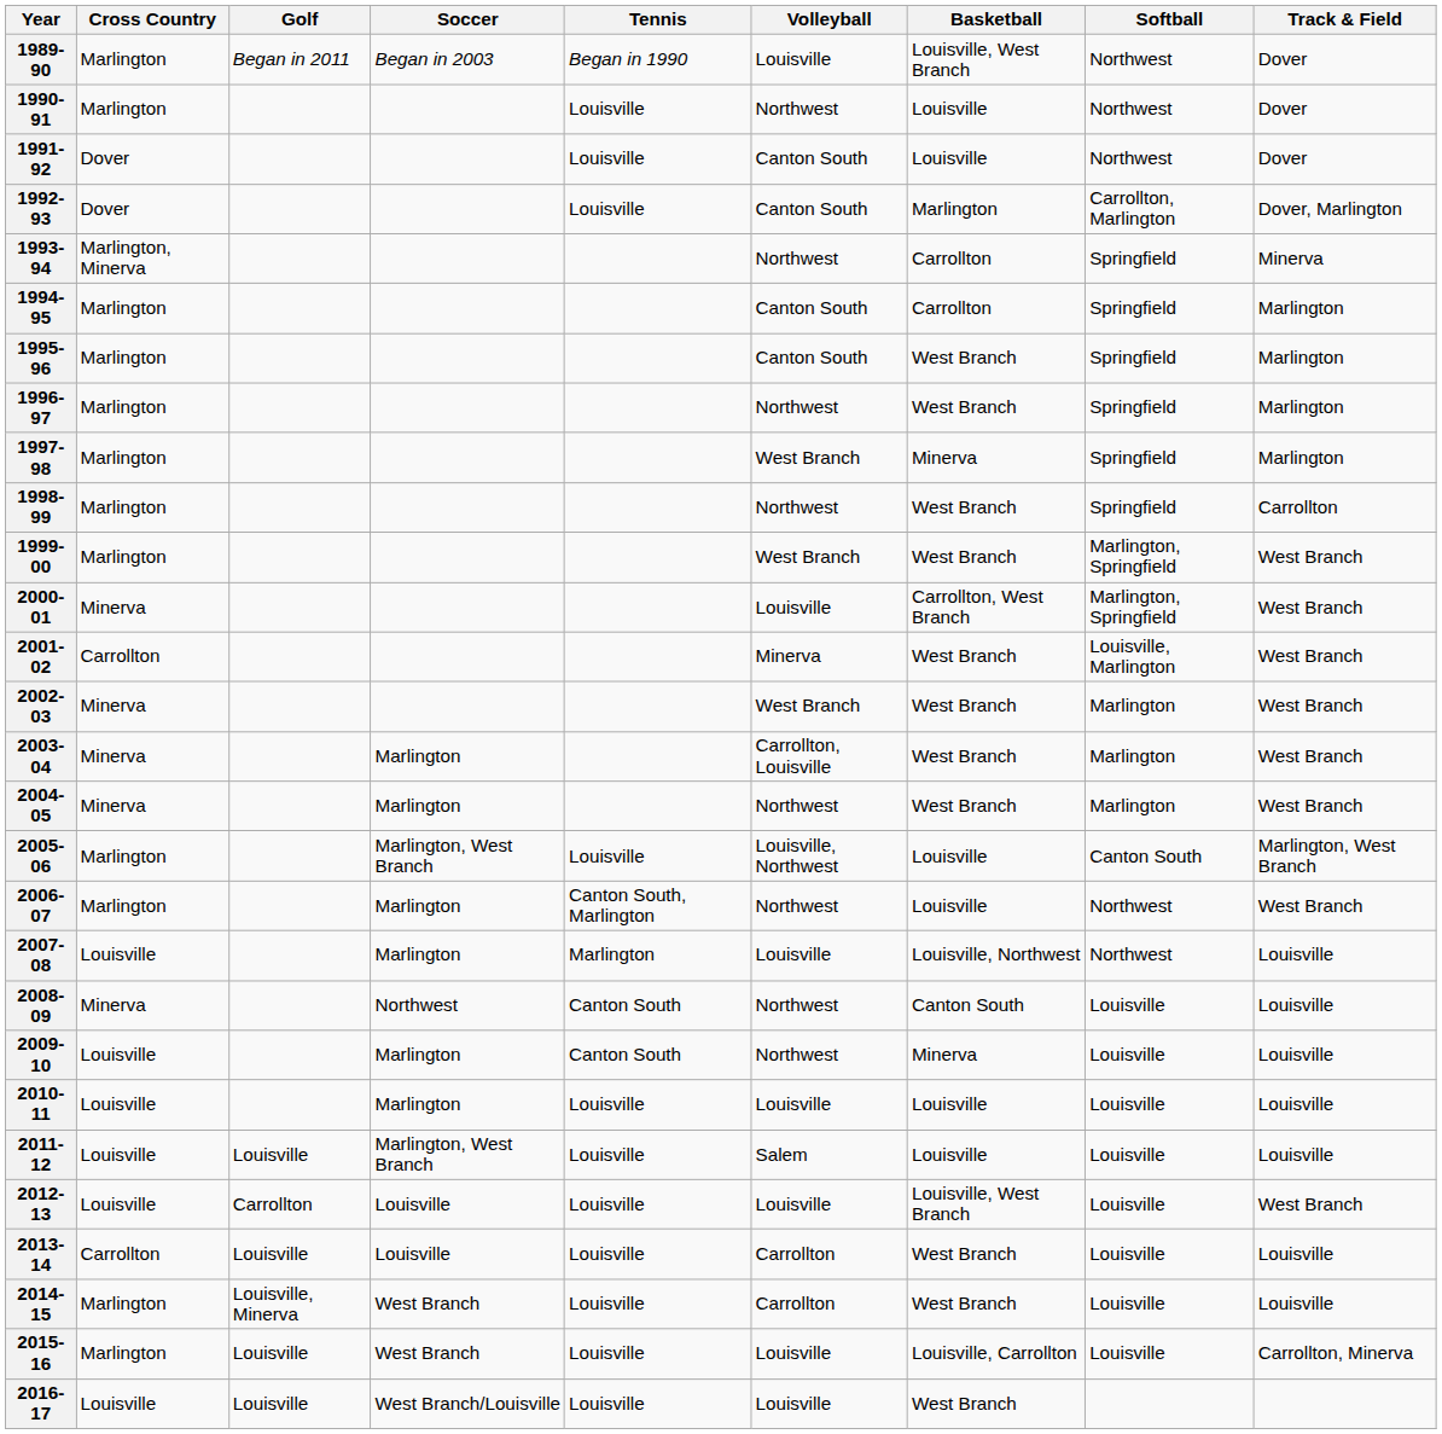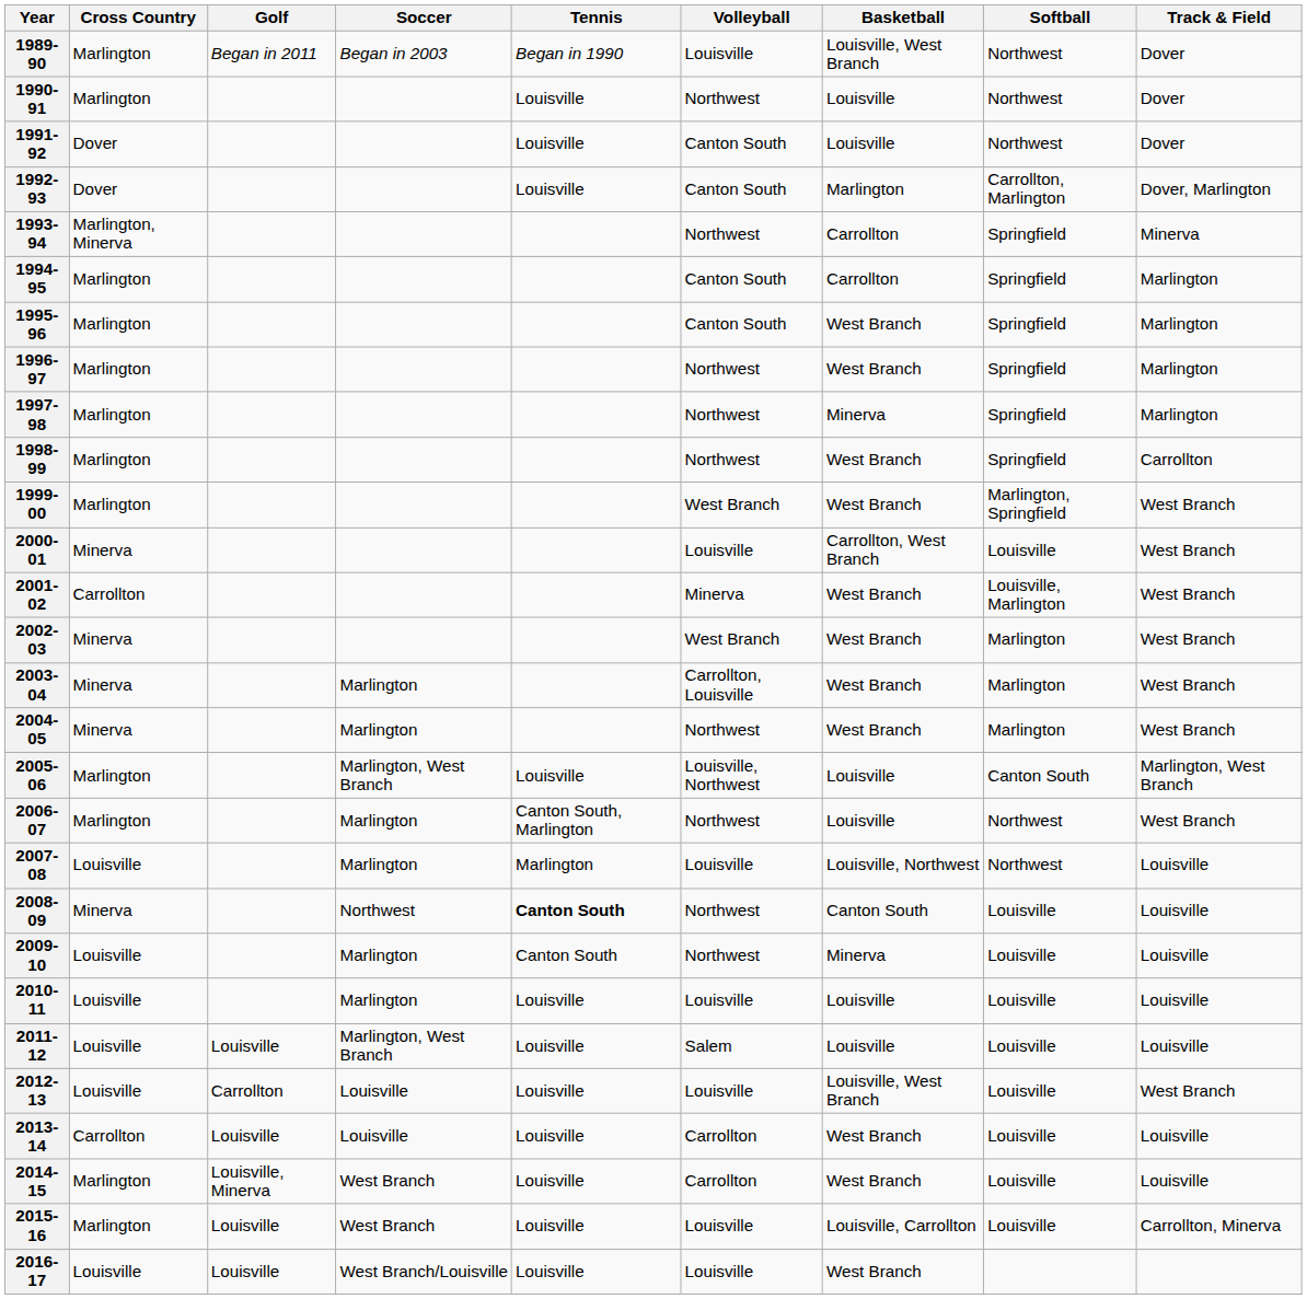 <table class="wikitable">
 <tr>
 <th>Year</th>
 <th>Cross Country</th>
 <th>Golf</th>
 <th>Soccer</th>
 <th>Tennis</th>
 <th>Volleyball</th>
 <th>Basketball</th>
 <th>Softball</th>
 <th>Track & Field</th>
 </tr>
 <tr style="text-align:left;">
 <th>1989-90</th>
 <td>Marlington</td>
 <td><em>Began in 2011</em></td>
 <td><em>Began in 2003</em></td>
 <td><em>Began in 1990</em></td>
 <td>Louisville</td>
 <td>Louisville, West Branch</td>
 <td>Northwest</td>
 <td>Dover</td>
 </tr>
 <tr style="text-align:left;">
 <th>1990-91</th>
 <td>Marlington</td>
 <td></td>
 <td></td>
 <td>Louisville</td>
 <td>Northwest</td>
 <td>Louisville</td>
 <td>Northwest</td>
 <td>Dover</td>
 </tr>
 <tr style="text-align:left;">
 <th>1991-92</th>
 <td>Dover</td>
 <td></td>
 <td></td>
 <td>Louisville</td>
 <td>Canton South</td>
 <td>Louisville</td>
 <td>Northwest</td>
 <td>Dover</td>
 </tr>
 <tr style="text-align:left;">
 <th>1992-93</th>
 <td>Dover</td>
 <td></td>
 <td></td>
 <td>Louisville</td>
 <td>Canton South</td>
 <td>Marlington</td>
 <td>Carrollton, Marlington</td>
 <td>Dover, Marlington</td>
 </tr>
 <tr style="text-align:left;">
 <th>1993-94</th>
 <td>Marlington, Minerva</td>
 <td></td>
 <td></td>
 <td></td>
 <td>Northwest</td>
 <td>Carrollton</td>
 <td>Springfield</td>
 <td>Minerva</td>
 </tr>
 <tr style="text-align:left;">
 <th>1994-95</th>
 <td>Marlington</td>
 <td></td>
 <td></td>
 <td></td>
 <td>Canton South</td>
 <td>Carrollton</td>
 <td>Springfield</td>
 <td>Marlington</td>
 </tr>
 <tr style="text-align:left;">
 <th>1995-96</th>
 <td>Marlington</td>
 <td></td>
 <td></td>
 <td></td>
 <td>Canton South</td>
 <td>West Branch</td>
 <td>Springfield</td>
 <td>Marlington</td>
 </tr>
 <tr style="text-align:left;">
 <th>1996-97</th>
 <td>Marlington</td>
 <td></td>
 <td></td>
 <td></td>
 <td>Northwest</td>
 <td>West Branch</td>
 <td>Springfield</td>
 <td>Marlington</td>
 </tr>
 <tr style="text-align:left;">
 <th>1997-98</th>
 <td>Marlington</td>
 <td></td>
 <td></td>
 <td></td>
-<td>West Branch</td>
+<td>Northwest</td>
 <td>Minerva</td>
 <td>Springfield</td>
 <td>Marlington</td>
 </tr>
 <tr style="text-align:left;">
 <th>1998-99</th>
 <td>Marlington</td>
 <td></td>
 <td></td>
 <td></td>
 <td>Northwest</td>
 <td>West Branch</td>
 <td>Springfield</td>
 <td>Carrollton</td>
 </tr>
 <tr style="text-align:left;">
 <th>1999-00</th>
 <td>Marlington</td>
 <td></td>
 <td></td>
 <td></td>
 <td>West Branch</td>
 <td>West Branch</td>
 <td>Marlington, Springfield</td>
 <td>West Branch</td>
 </tr>
 <tr style="text-align:left;">
 <th>2000-01</th>
 <td>Minerva</td>
 <td></td>
 <td></td>
 <td></td>
 <td>Louisville</td>
 <td>Carrollton, West Branch</td>
-<td>Marlington, Springfield</td>
+<td>Louisville</td>
 <td>West Branch</td>
 </tr>
 <tr style="text-align:left;">
 <th>2001-02</th>
 <td>Carrollton</td>
 <td></td>
 <td></td>
 <td></td>
 <td>Minerva</td>
 <td>West Branch</td>
 <td>Louisville, Marlington</td>
 <td>West Branch</td>
 </tr>
 <tr style="text-align:left;">
 <th>2002-03</th>
 <td>Minerva</td>
 <td></td>
 <td></td>
 <td></td>
 <td>West Branch</td>
 <td>West Branch</td>
 <td>Marlington</td>
 <td>West Branch</td>
 </tr>
 <tr style="text-align:left;">
 <th>2003-04</th>
 <td>Minerva</td>
 <td></td>
 <td>Marlington</td>
 <td></td>
 <td>Carrollton, Louisville</td>
 <td>West Branch</td>
 <td>Marlington</td>
 <td>West Branch</td>
 </tr>
 <tr style="text-align:left;">
 <th>2004-05</th>
 <td>Minerva</td>
 <td></td>
 <td>Marlington</td>
 <td></td>
 <td>Northwest</td>
 <td>West Branch</td>
 <td>Marlington</td>
 <td>West Branch</td>
 </tr>
 <tr style="text-align:left;">
 <th>2005-06</th>
 <td>Marlington</td>
 <td></td>
 <td>Marlington, West Branch</td>
 <td>Louisville</td>
 <td>Louisville, Northwest</td>
 <td>Louisville</td>
 <td>Canton South</td>
 <td>Marlington, West Branch</td>
 </tr>
 <tr style="text-align:left;">
 <th>2006-07</th>
 <td>Marlington</td>
 <td></td>
 <td>Marlington</td>
 <td>Canton South, Marlington</td>
 <td>Northwest</td>
 <td>Louisville</td>
 <td>Northwest</td>
 <td>West Branch</td>
 </tr>
 <tr style="text-align:left;">
 <th>2007-08</th>
 <td>Louisville</td>
 <td></td>
 <td>Marlington</td>
 <td>Marlington</td>
 <td>Louisville</td>
 <td>Louisville, Northwest</td>
 <td>Northwest</td>
 <td>Louisville</td>
 </tr>
 <tr style="text-align:left;">
 <th>2008-09</th>
 <td>Minerva</td>
 <td></td>
 <td>Northwest</td>
-<td>Canton South</td>
+<td><strong>Canton South</strong></td>
 <td>Northwest</td>
 <td>Canton South</td>
 <td>Louisville</td>
 <td>Louisville</td>
 </tr>
 <tr style="text-align:left;">
 <th>2009-10</th>
 <td>Louisville</td>
 <td></td>
 <td>Marlington</td>
 <td>Canton South</td>
 <td>Northwest</td>
 <td>Minerva</td>
 <td>Louisville</td>
 <td>Louisville</td>
 </tr>
 <tr style="text-align:left;">
 <th>2010-11</th>
 <td>Louisville</td>
 <td></td>
 <td>Marlington</td>
 <td>Louisville</td>
 <td>Louisville</td>
 <td>Louisville</td>
 <td>Louisville</td>
 <td>Louisville</td>
 </tr>
 <tr style="text-align:left;">
 <th>2011-12</th>
 <td>Louisville</td>
 <td>Louisville</td>
 <td>Marlington, West Branch</td>
 <td>Louisville</td>
 <td>Salem</td>
 <td>Louisville</td>
 <td>Louisville</td>
 <td>Louisville</td>
 </tr>
 <tr style="text-align:left;">
 <th>2012-13</th>
 <td>Louisville</td>
 <td>Carrollton</td>
 <td>Louisville</td>
 <td>Louisville</td>
 <td>Louisville</td>
 <td>Louisville, West Branch</td>
 <td>Louisville</td>
 <td>West Branch</td>
 </tr>
 <tr style="text-align:left;">
 <th>2013-14</th>
 <td>Carrollton</td>
 <td>Louisville</td>
 <td>Louisville</td>
 <td>Louisville</td>
 <td>Carrollton</td>
 <td>West Branch</td>
 <td>Louisville</td>
 <td>Louisville</td>
 </tr>
 <tr style="text-align:left;">
 <th>2014-15</th>
 <td>Marlington</td>
 <td>Louisville, Minerva</td>
 <td>West Branch</td>
 <td>Louisville</td>
 <td>Carrollton</td>
 <td>West Branch</td>
 <td>Louisville</td>
 <td>Louisville</td>
 </tr>
 <tr style="text-align:left;">
 <th>2015-16</th>
 <td>Marlington</td>
 <td>Louisville</td>
 <td>West Branch</td>
 <td>Louisville</td>
 <td>Louisville</td>
 <td>Louisville, Carrollton</td>
 <td>Louisville</td>
 <td>Carrollton, Minerva</td>
 </tr>
 <tr style="text-align:left;">
 <th>2016-17</th>
 <td>Louisville</td>
 <td>Louisville</td>
 <td>West Branch/Louisville</td>
 <td>Louisville</td>
 <td>Louisville</td>
 <td>West Branch</td>
 <td></td>
 <td></td>
 </tr>
 </table>
